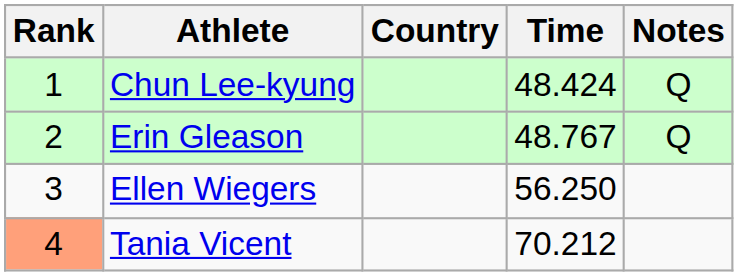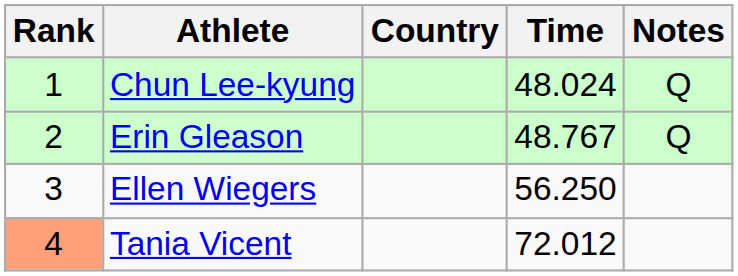 <table class="wikitable" style="text-align:center">
 <tr>
 <th>Rank</th>
 <th>Athlete</th>
 <th>Country</th>
 <th>Time</th>
 <th>Notes</th>
 </tr>
 <tr bgcolor=ccffcc>
 <td>1</td>
 <td align=left><a href='#'>Chun Lee-kyung</a></td>
 <td align=left></td>
-<td>48.424</td>
+<td>48.024</td>
 <td>Q</td>
 </tr>
 <tr bgcolor=ccffcc>
 <td>2</td>
 <td align=left><a href='#'>Erin Gleason</a></td>
 <td align=left></td>
 <td>48.767</td>
 <td>Q</td>
 </tr>
 <tr>
 <td>3</td>
 <td align=left><a href='#'>Ellen Wiegers</a></td>
 <td align=left></td>
 <td>56.250</td>
 <td></td>
 </tr>
 <tr>
 <td style="background: lightsalmon;">4</td>
 <td align=left><a href='#'>Tania Vicent</a></td>
 <td align=left></td>
-<td>70.212</td>
+<td>72.012</td>
 <td></td>
 </tr>
 </table>
